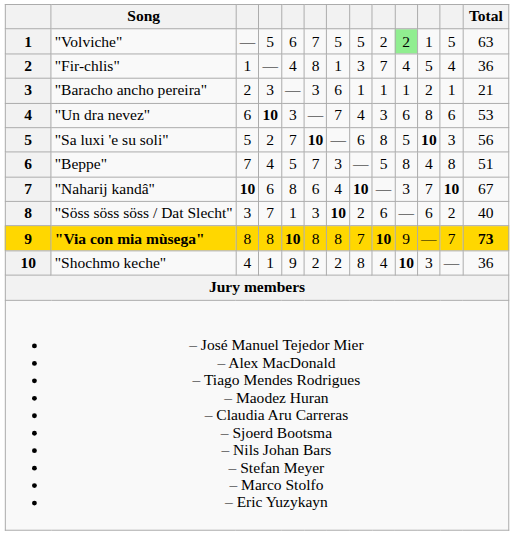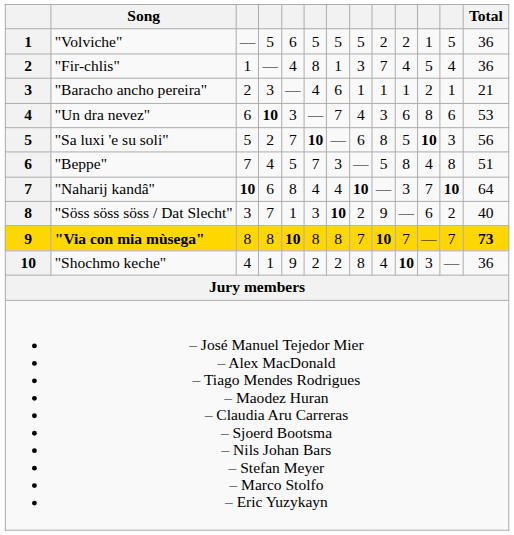 <table class="sortable wikitable plainrowheaders" style="margin: 1em auto 1em auto; text-align:center;">
 <tr>
 <th scope="col" style="width:2.5em;"></th>
 <th scope="col">Song</th>
 <th scope="col"></th>
 <th scope="col"></th>
 <th scope="col"></th>
 <th scope="col"></th>
 <th scope="col"></th>
 <th scope="col"></th>
 <th scope="col"></th>
 <th scope="col"></th>
 <th scope="col"></th>
 <th scope="col"></th>
 <th scope="col" style="width:2.5em;">Total</th>
 </tr>
 <tr>
 <th scope="row" style="text-align:center;">1</th>
 <td align="left">"Volviche"</td>
 <td>—</td>
 <td>5</td>
 <td>6</td>
-<td>7</td>
+<td>5</td>
 <td>5</td>
 <td>5</td>
 <td>2</td>
-<td style="background: lightgreen;">2</td>
+<td>2</td>
 <td>1</td>
 <td>5</td>
-<td>63</td>
+<td>36</td>
 </tr>
 <tr>
 <th scope="row" style="text-align:center;">2</th>
 <td align="left">"Fir-chlis"</td>
 <td>1</td>
 <td>—</td>
 <td>4</td>
 <td>8</td>
 <td>1</td>
 <td>3</td>
 <td>7</td>
 <td>4</td>
 <td>5</td>
 <td>4</td>
 <td>36</td>
 </tr>
 <tr>
 <th scope="row" style="text-align:center;">3</th>
 <td align="left">"Baracho ancho pereira"</td>
 <td>2</td>
 <td>3</td>
 <td>—</td>
-<td>3</td>
+<td>4</td>
 <td>6</td>
 <td>1</td>
 <td>1</td>
 <td>1</td>
 <td>2</td>
 <td>1</td>
 <td>21</td>
 </tr>
 <tr>
 <th scope="row" style="text-align:center;">4</th>
 <td align="left">"Un dra nevez"</td>
 <td>6</td>
 <td><strong>10</strong></td>
 <td>3</td>
 <td>—</td>
 <td>7</td>
 <td>4</td>
 <td>3</td>
 <td>6</td>
 <td>8</td>
 <td>6</td>
 <td>53</td>
 </tr>
 <tr>
 <th scope="row" style="text-align:center;">5</th>
 <td align="left">"Sa luxi 'e su soli"</td>
 <td>5</td>
 <td>2</td>
 <td>7</td>
 <td><strong>10</strong></td>
 <td>—</td>
 <td>6</td>
 <td>8</td>
 <td>5</td>
 <td><strong>10</strong></td>
 <td>3</td>
 <td>56</td>
 </tr>
 <tr>
 <th scope="row" style="text-align:center;">6</th>
 <td align="left">"Beppe"</td>
 <td>7</td>
 <td>4</td>
 <td>5</td>
 <td>7</td>
 <td>3</td>
 <td>—</td>
 <td>5</td>
 <td>8</td>
 <td>4</td>
 <td>8</td>
 <td>51</td>
 </tr>
 <tr>
 <th scope="row" style="text-align:center;">7</th>
 <td align="left">"Naharij kandâ"</td>
 <td><strong>10</strong></td>
 <td>6</td>
 <td>8</td>
-<td>6</td>
+<td>4</td>
 <td>4</td>
 <td><strong>10</strong></td>
 <td>—</td>
 <td>3</td>
 <td>7</td>
 <td><strong>10</strong></td>
-<td>67</td>
+<td>64</td>
 </tr>
 <tr>
 <th scope="row" style="text-align:center;">8</th>
 <td align="left">"Söss söss söss / Dat Slecht"</td>
 <td>3</td>
 <td>7</td>
 <td>1</td>
 <td>3</td>
 <td><strong>10</strong></td>
 <td>2</td>
-<td>6</td>
+<td>9</td>
 <td>—</td>
 <td>6</td>
 <td>2</td>
 <td>40</td>
 </tr>
 <tr bgcolor="gold">
 <th scope="row" style="text-align:center; font-weight:bold; background:gold;">9</th>
 <td align="left"><strong>"Via con mia mùsega"</strong></td>
 <td>8</td>
 <td>8</td>
 <td><strong>10</strong></td>
 <td>8</td>
 <td>8</td>
 <td>7</td>
 <td><strong>10</strong></td>
-<td>9</td>
+<td>7</td>
 <td>—</td>
 <td>7</td>
 <td><strong>73</strong></td>
 </tr>
 <tr>
 <th scope="row" style="text-align:center;">10</th>
 <td align="left">"Shochmo keche"</td>
 <td>4</td>
 <td>1</td>
 <td>9</td>
 <td>2</td>
 <td>2</td>
 <td>8</td>
 <td>4</td>
 <td><strong>10</strong></td>
 <td>3</td>
 <td>—</td>
 <td>36</td>
 </tr>
 <tr class="sortbottom">
 <th colspan=13>Jury members</th>
 </tr>
 <tr class="sortbottom">
 <td colspan="13"><br><ul><li> – José Manuel Tejedor Mier</li><li> – Alex MacDonald</li><li> – Tiago Mendes Rodrigues</li><li> – Maodez Huran</li><li> – Claudia Aru Carreras</li><li> – Sjoerd Bootsma</li><li> – Nils Johan Bars</li><li> – Stefan Meyer</li><li> – Marco Stolfo</li><li> – Eric Yuzykayn</li></ul></td>
 </tr>
 </table>
